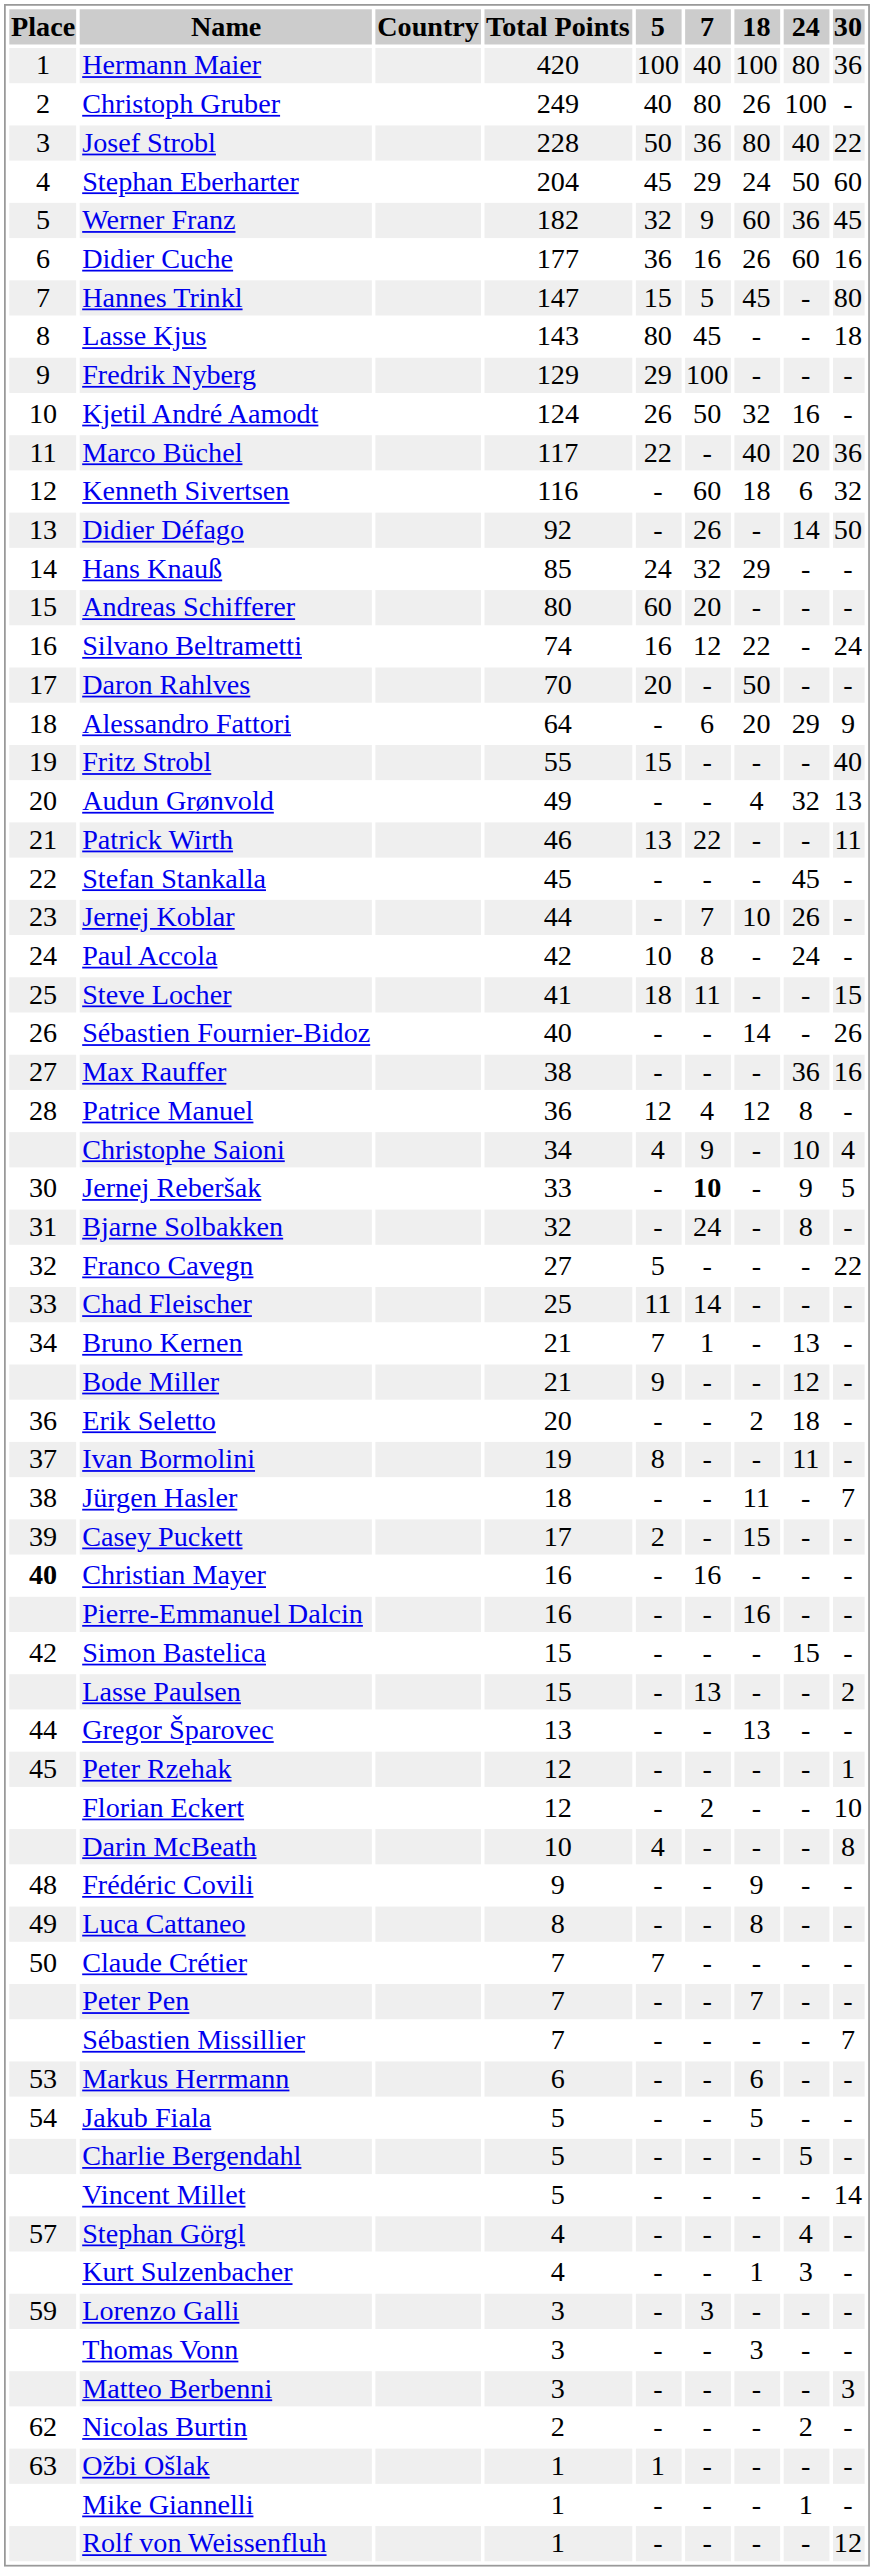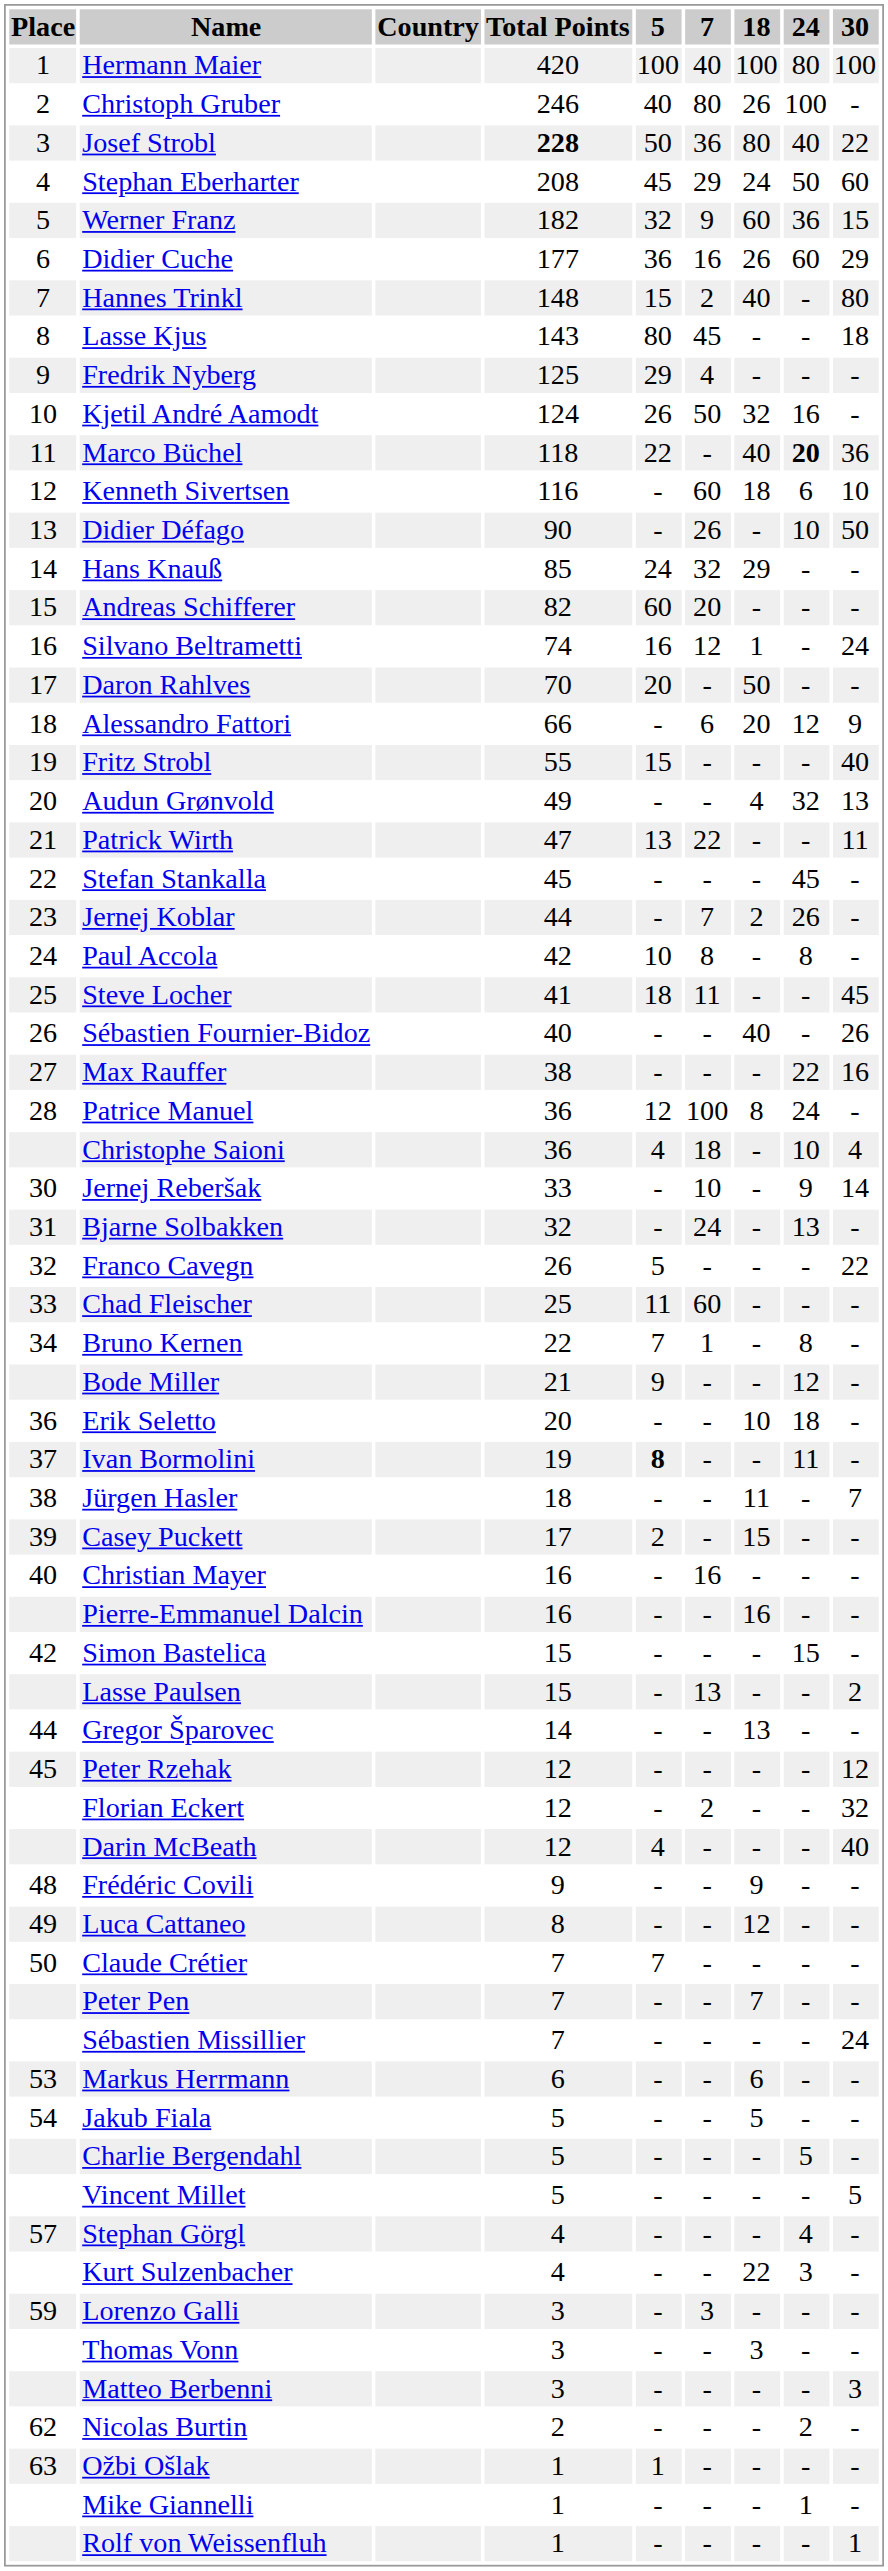 <table border="0" style="border: 1px solid #999; background-color:#FFFFFF; text-align:center">
 <tr align="center" bgcolor="#CCCCCC">
 <th>Place</th>
 <th>Name</th>
 <th>Country</th>
 <th>Total Points</th>
 <th>5</th>
 <th>7</th>
 <th>18</th>
 <th>24</th>
 <th>30</th>
 </tr>
 <tr bgcolor="#EFEFEF">
 <td>1</td>
 <td align="left"><a href='#'>Hermann Maier</a></td>
 <td align="left"></td>
 <td>420</td>
 <td>100</td>
 <td>40</td>
 <td>100</td>
 <td>80</td>
-<td>36</td>
+<td>100</td>
 </tr>
 <tr>
 <td>2</td>
 <td align="left"><a href='#'>Christoph Gruber</a></td>
 <td align="left"></td>
-<td>249</td>
+<td>246</td>
 <td>40</td>
 <td>80</td>
 <td>26</td>
 <td>100</td>
 <td>-</td>
 </tr>
 <tr bgcolor="#EFEFEF">
 <td>3</td>
 <td align="left"><a href='#'>Josef Strobl</a></td>
 <td align="left"></td>
-<td>228</td>
+<td><strong>228</strong></td>
 <td>50</td>
 <td>36</td>
 <td>80</td>
 <td>40</td>
 <td>22</td>
 </tr>
 <tr>
 <td>4</td>
 <td align="left"><a href='#'>Stephan Eberharter</a></td>
 <td align="left"></td>
-<td>204</td>
+<td>208</td>
 <td>45</td>
 <td>29</td>
 <td>24</td>
 <td>50</td>
 <td>60</td>
 </tr>
 <tr bgcolor="#EFEFEF">
 <td>5</td>
 <td align="left"><a href='#'>Werner Franz</a></td>
 <td align="left"></td>
 <td>182</td>
 <td>32</td>
 <td>9</td>
 <td>60</td>
 <td>36</td>
-<td>45</td>
+<td>15</td>
 </tr>
 <tr>
 <td>6</td>
 <td align="left"><a href='#'>Didier Cuche</a></td>
 <td align="left"></td>
 <td>177</td>
 <td>36</td>
 <td>16</td>
 <td>26</td>
 <td>60</td>
-<td>16</td>
+<td>29</td>
 </tr>
 <tr bgcolor="#EFEFEF">
 <td>7</td>
 <td align="left"><a href='#'>Hannes Trinkl</a></td>
 <td align="left"></td>
-<td>147</td>
+<td>148</td>
 <td>15</td>
-<td>5</td>
-<td>45</td>
+<td>2</td>
+<td>40</td>
 <td>-</td>
 <td>80</td>
 </tr>
 <tr>
 <td>8</td>
 <td align="left"><a href='#'>Lasse Kjus</a></td>
 <td align="left"></td>
 <td>143</td>
 <td>80</td>
 <td>45</td>
 <td>-</td>
 <td>-</td>
 <td>18</td>
 </tr>
 <tr bgcolor="#EFEFEF">
 <td>9</td>
 <td align="left"><a href='#'>Fredrik Nyberg</a></td>
 <td align="left"></td>
-<td>129</td>
+<td>125</td>
 <td>29</td>
-<td>100</td>
+<td>4</td>
 <td>-</td>
 <td>-</td>
 <td>-</td>
 </tr>
 <tr>
 <td>10</td>
 <td align="left"><a href='#'>Kjetil André Aamodt</a></td>
 <td align="left"></td>
 <td>124</td>
 <td>26</td>
 <td>50</td>
 <td>32</td>
 <td>16</td>
 <td>-</td>
 </tr>
 <tr bgcolor="#EFEFEF">
 <td>11</td>
 <td align="left"><a href='#'>Marco Büchel</a></td>
 <td align="left"></td>
-<td>117</td>
+<td>118</td>
 <td>22</td>
 <td>-</td>
 <td>40</td>
-<td>20</td>
+<td><strong>20</strong></td>
 <td>36</td>
 </tr>
 <tr>
 <td>12</td>
 <td align="left"><a href='#'>Kenneth Sivertsen</a></td>
 <td align="left"></td>
 <td>116</td>
 <td>-</td>
 <td>60</td>
 <td>18</td>
 <td>6</td>
-<td>32</td>
+<td>10</td>
 </tr>
 <tr bgcolor="#EFEFEF">
 <td>13</td>
 <td align="left"><a href='#'>Didier Défago</a></td>
 <td align="left"></td>
-<td>92</td>
+<td>90</td>
 <td>-</td>
 <td>26</td>
 <td>-</td>
-<td>14</td>
+<td>10</td>
 <td>50</td>
 </tr>
 <tr>
 <td>14</td>
 <td align="left"><a href='#'>Hans Knauß</a></td>
 <td align="left"></td>
 <td>85</td>
 <td>24</td>
 <td>32</td>
 <td>29</td>
 <td>-</td>
 <td>-</td>
 </tr>
 <tr bgcolor="#EFEFEF">
 <td>15</td>
 <td align="left"><a href='#'>Andreas Schifferer</a></td>
 <td align="left"></td>
-<td>80</td>
+<td>82</td>
 <td>60</td>
 <td>20</td>
 <td>-</td>
 <td>-</td>
 <td>-</td>
 </tr>
 <tr>
 <td>16</td>
 <td align="left"><a href='#'>Silvano Beltrametti</a></td>
 <td align="left"></td>
 <td>74</td>
 <td>16</td>
 <td>12</td>
-<td>22</td>
+<td>1</td>
 <td>-</td>
 <td>24</td>
 </tr>
 <tr bgcolor="#EFEFEF">
 <td>17</td>
 <td align="left"><a href='#'>Daron Rahlves</a></td>
 <td align="left"></td>
 <td>70</td>
 <td>20</td>
 <td>-</td>
 <td>50</td>
 <td>-</td>
 <td>-</td>
 </tr>
 <tr>
 <td>18</td>
 <td align="left"><a href='#'>Alessandro Fattori</a></td>
 <td align="left"></td>
-<td>64</td>
+<td>66</td>
 <td>-</td>
 <td>6</td>
 <td>20</td>
-<td>29</td>
+<td>12</td>
 <td>9</td>
 </tr>
 <tr bgcolor="#EFEFEF">
 <td>19</td>
 <td align="left"><a href='#'>Fritz Strobl</a></td>
 <td align="left"></td>
 <td>55</td>
 <td>15</td>
 <td>-</td>
 <td>-</td>
 <td>-</td>
 <td>40</td>
 </tr>
 <tr>
 <td>20</td>
 <td align="left"><a href='#'>Audun Grønvold</a></td>
 <td align="left"></td>
 <td>49</td>
 <td>-</td>
 <td>-</td>
 <td>4</td>
 <td>32</td>
 <td>13</td>
 </tr>
 <tr bgcolor="#EFEFEF">
 <td>21</td>
 <td align="left"><a href='#'>Patrick Wirth</a></td>
 <td align="left"></td>
-<td>46</td>
+<td>47</td>
 <td>13</td>
 <td>22</td>
 <td>-</td>
 <td>-</td>
 <td>11</td>
 </tr>
 <tr>
 <td>22</td>
 <td align="left"><a href='#'>Stefan Stankalla</a></td>
 <td align="left"></td>
 <td>45</td>
 <td>-</td>
 <td>-</td>
 <td>-</td>
 <td>45</td>
 <td>-</td>
 </tr>
 <tr bgcolor="#EFEFEF">
 <td>23</td>
 <td align="left"><a href='#'>Jernej Koblar</a></td>
 <td align="left"></td>
 <td>44</td>
 <td>-</td>
 <td>7</td>
-<td>10</td>
+<td>2</td>
 <td>26</td>
 <td>-</td>
 </tr>
 <tr>
 <td>24</td>
 <td align="left"><a href='#'>Paul Accola</a></td>
 <td align="left"></td>
 <td>42</td>
 <td>10</td>
 <td>8</td>
 <td>-</td>
-<td>24</td>
+<td>8</td>
 <td>-</td>
 </tr>
 <tr bgcolor="#EFEFEF">
 <td>25</td>
 <td align="left"><a href='#'>Steve Locher</a></td>
 <td align="left"></td>
 <td>41</td>
 <td>18</td>
 <td>11</td>
 <td>-</td>
 <td>-</td>
-<td>15</td>
+<td>45</td>
 </tr>
 <tr>
 <td>26</td>
 <td align="left"><a href='#'>Sébastien Fournier-Bidoz</a></td>
 <td align="left"></td>
 <td>40</td>
 <td>-</td>
 <td>-</td>
-<td>14</td>
+<td>40</td>
 <td>-</td>
 <td>26</td>
 </tr>
 <tr bgcolor="#EFEFEF">
 <td>27</td>
 <td align="left"><a href='#'>Max Rauffer</a></td>
 <td align="left"></td>
 <td>38</td>
 <td>-</td>
 <td>-</td>
 <td>-</td>
-<td>36</td>
+<td>22</td>
 <td>16</td>
 </tr>
 <tr>
 <td>28</td>
 <td align="left"><a href='#'>Patrice Manuel</a></td>
 <td align="left"></td>
 <td>36</td>
 <td>12</td>
-<td>4</td>
-<td>12</td>
+<td>100</td>
 <td>8</td>
+<td>24</td>
 <td>-</td>
 </tr>
 <tr bgcolor="#EFEFEF">
 <td></td>
 <td align="left"><a href='#'>Christophe Saioni</a></td>
 <td align="left"></td>
-<td>34</td>
+<td>36</td>
 <td>4</td>
-<td>9</td>
+<td>18</td>
 <td>-</td>
 <td>10</td>
 <td>4</td>
 </tr>
 <tr>
 <td>30</td>
 <td align="left"><a href='#'>Jernej Reberšak</a></td>
 <td align="left"></td>
 <td>33</td>
 <td>-</td>
-<td><strong>10</strong></td>
+<td>10</td>
 <td>-</td>
 <td>9</td>
-<td>5</td>
+<td>14</td>
 </tr>
 <tr bgcolor="#EFEFEF">
 <td>31</td>
 <td align="left"><a href='#'>Bjarne Solbakken</a></td>
 <td align="left"></td>
 <td>32</td>
 <td>-</td>
 <td>24</td>
 <td>-</td>
-<td>8</td>
+<td>13</td>
 <td>-</td>
 </tr>
 <tr>
 <td>32</td>
 <td align="left"><a href='#'>Franco Cavegn</a></td>
 <td align="left"></td>
-<td>27</td>
+<td>26</td>
 <td>5</td>
 <td>-</td>
 <td>-</td>
 <td>-</td>
 <td>22</td>
 </tr>
 <tr bgcolor="#EFEFEF">
 <td>33</td>
 <td align="left"><a href='#'>Chad Fleischer</a></td>
 <td align="left"></td>
 <td>25</td>
 <td>11</td>
-<td>14</td>
+<td>60</td>
 <td>-</td>
 <td>-</td>
 <td>-</td>
 </tr>
 <tr>
 <td>34</td>
 <td align="left"><a href='#'>Bruno Kernen</a></td>
 <td align="left"></td>
-<td>21</td>
+<td>22</td>
 <td>7</td>
 <td>1</td>
 <td>-</td>
-<td>13</td>
+<td>8</td>
 <td>-</td>
 </tr>
 <tr bgcolor="#EFEFEF">
 <td></td>
 <td align="left"><a href='#'>Bode Miller</a></td>
 <td align="left"></td>
 <td>21</td>
 <td>9</td>
 <td>-</td>
 <td>-</td>
 <td>12</td>
 <td>-</td>
 </tr>
 <tr>
 <td>36</td>
 <td align="left"><a href='#'>Erik Seletto</a></td>
 <td align="left"></td>
 <td>20</td>
 <td>-</td>
 <td>-</td>
-<td>2</td>
+<td>10</td>
 <td>18</td>
 <td>-</td>
 </tr>
 <tr bgcolor="#EFEFEF">
 <td>37</td>
 <td align="left"><a href='#'>Ivan Bormolini</a></td>
 <td align="left"></td>
 <td>19</td>
-<td>8</td>
+<td><strong>8</strong></td>
 <td>-</td>
 <td>-</td>
 <td>11</td>
 <td>-</td>
 </tr>
 <tr>
 <td>38</td>
 <td align="left"><a href='#'>Jürgen Hasler</a></td>
 <td align="left"></td>
 <td>18</td>
 <td>-</td>
 <td>-</td>
 <td>11</td>
 <td>-</td>
 <td>7</td>
 </tr>
 <tr bgcolor="#EFEFEF">
 <td>39</td>
 <td align="left"><a href='#'>Casey Puckett</a></td>
 <td align="left"></td>
 <td>17</td>
 <td>2</td>
 <td>-</td>
 <td>15</td>
 <td>-</td>
 <td>-</td>
 </tr>
 <tr>
-<td><strong>40</strong></td>
+<td>40</td>
 <td align="left"><a href='#'>Christian Mayer</a></td>
 <td align="left"></td>
 <td>16</td>
 <td>-</td>
 <td>16</td>
 <td>-</td>
 <td>-</td>
 <td>-</td>
 </tr>
 <tr bgcolor="#EFEFEF">
 <td></td>
 <td align="left"><a href='#'>Pierre-Emmanuel Dalcin</a></td>
 <td align="left"></td>
 <td>16</td>
 <td>-</td>
 <td>-</td>
 <td>16</td>
 <td>-</td>
 <td>-</td>
 </tr>
 <tr>
 <td>42</td>
 <td align="left"><a href='#'>Simon Bastelica</a></td>
 <td align="left"></td>
 <td>15</td>
 <td>-</td>
 <td>-</td>
 <td>-</td>
 <td>15</td>
 <td>-</td>
 </tr>
 <tr bgcolor="#EFEFEF">
 <td></td>
 <td align="left"><a href='#'>Lasse Paulsen</a></td>
 <td align="left"></td>
 <td>15</td>
 <td>-</td>
 <td>13</td>
 <td>-</td>
 <td>-</td>
 <td>2</td>
 </tr>
 <tr>
 <td>44</td>
 <td align="left"><a href='#'>Gregor Šparovec</a></td>
 <td align="left"></td>
-<td>13</td>
+<td>14</td>
 <td>-</td>
 <td>-</td>
 <td>13</td>
 <td>-</td>
 <td>-</td>
 </tr>
 <tr bgcolor="#EFEFEF">
 <td>45</td>
 <td align="left"><a href='#'>Peter Rzehak</a></td>
 <td align="left"></td>
 <td>12</td>
 <td>-</td>
 <td>-</td>
 <td>-</td>
 <td>-</td>
-<td>1</td>
+<td>12</td>
 </tr>
 <tr>
 <td></td>
 <td align="left"><a href='#'>Florian Eckert</a></td>
 <td align="left"></td>
 <td>12</td>
 <td>-</td>
 <td>2</td>
 <td>-</td>
 <td>-</td>
-<td>10</td>
+<td>32</td>
 </tr>
 <tr bgcolor="#EFEFEF">
 <td></td>
 <td align="left"><a href='#'>Darin McBeath</a></td>
 <td align="left"></td>
-<td>10</td>
+<td>12</td>
 <td>4</td>
 <td>-</td>
 <td>-</td>
 <td>-</td>
-<td>8</td>
+<td>40</td>
 </tr>
 <tr>
 <td>48</td>
 <td align="left"><a href='#'>Frédéric Covili</a></td>
 <td align="left"></td>
 <td>9</td>
 <td>-</td>
 <td>-</td>
 <td>9</td>
 <td>-</td>
 <td>-</td>
 </tr>
 <tr bgcolor="#EFEFEF">
 <td>49</td>
 <td align="left"><a href='#'>Luca Cattaneo</a></td>
 <td align="left"></td>
 <td>8</td>
 <td>-</td>
 <td>-</td>
-<td>8</td>
+<td>12</td>
 <td>-</td>
 <td>-</td>
 </tr>
 <tr>
 <td>50</td>
 <td align="left"><a href='#'>Claude Crétier</a></td>
 <td align="left"></td>
 <td>7</td>
 <td>7</td>
 <td>-</td>
 <td>-</td>
 <td>-</td>
 <td>-</td>
 </tr>
 <tr bgcolor="#EFEFEF">
 <td></td>
 <td align="left"><a href='#'>Peter Pen</a></td>
 <td align="left"></td>
 <td>7</td>
 <td>-</td>
 <td>-</td>
 <td>7</td>
 <td>-</td>
 <td>-</td>
 </tr>
 <tr>
 <td></td>
 <td align="left"><a href='#'>Sébastien Missillier</a></td>
 <td align="left"></td>
 <td>7</td>
 <td>-</td>
 <td>-</td>
 <td>-</td>
 <td>-</td>
-<td>7</td>
+<td>24</td>
 </tr>
 <tr bgcolor="#EFEFEF">
 <td>53</td>
 <td align="left"><a href='#'>Markus Herrmann</a></td>
 <td align="left"></td>
 <td>6</td>
 <td>-</td>
 <td>-</td>
 <td>6</td>
 <td>-</td>
 <td>-</td>
 </tr>
 <tr>
 <td>54</td>
 <td align="left"><a href='#'>Jakub Fiala</a></td>
 <td align="left"></td>
 <td>5</td>
 <td>-</td>
 <td>-</td>
 <td>5</td>
 <td>-</td>
 <td>-</td>
 </tr>
 <tr bgcolor="#EFEFEF">
 <td></td>
 <td align="left"><a href='#'>Charlie Bergendahl</a></td>
 <td align="left"></td>
 <td>5</td>
 <td>-</td>
 <td>-</td>
 <td>-</td>
 <td>5</td>
 <td>-</td>
 </tr>
 <tr>
 <td></td>
 <td align="left"><a href='#'>Vincent Millet</a></td>
 <td align="left"></td>
 <td>5</td>
 <td>-</td>
 <td>-</td>
 <td>-</td>
 <td>-</td>
-<td>14</td>
+<td>5</td>
 </tr>
 <tr bgcolor="#EFEFEF">
 <td>57</td>
 <td align="left"><a href='#'>Stephan Görgl</a></td>
 <td align="left"></td>
 <td>4</td>
 <td>-</td>
 <td>-</td>
 <td>-</td>
 <td>4</td>
 <td>-</td>
 </tr>
 <tr>
 <td></td>
 <td align="left"><a href='#'>Kurt Sulzenbacher</a></td>
 <td align="left"></td>
 <td>4</td>
 <td>-</td>
 <td>-</td>
-<td>1</td>
+<td>22</td>
 <td>3</td>
 <td>-</td>
 </tr>
 <tr bgcolor="#EFEFEF">
 <td>59</td>
 <td align="left"><a href='#'>Lorenzo Galli</a></td>
 <td align="left"></td>
 <td>3</td>
 <td>-</td>
 <td>3</td>
 <td>-</td>
 <td>-</td>
 <td>-</td>
 </tr>
 <tr>
 <td></td>
 <td align="left"><a href='#'>Thomas Vonn</a></td>
 <td align="left"></td>
 <td>3</td>
 <td>-</td>
 <td>-</td>
 <td>3</td>
 <td>-</td>
 <td>-</td>
 </tr>
 <tr bgcolor="#EFEFEF">
 <td></td>
 <td align="left"><a href='#'>Matteo Berbenni</a></td>
 <td align="left"></td>
 <td>3</td>
 <td>-</td>
 <td>-</td>
 <td>-</td>
 <td>-</td>
 <td>3</td>
 </tr>
 <tr>
 <td>62</td>
 <td align="left"><a href='#'>Nicolas Burtin</a></td>
 <td align="left"></td>
 <td>2</td>
 <td>-</td>
 <td>-</td>
 <td>-</td>
 <td>2</td>
 <td>-</td>
 </tr>
 <tr bgcolor="#EFEFEF">
 <td>63</td>
 <td align="left"><a href='#'>Ožbi Ošlak</a></td>
 <td align="left"></td>
 <td>1</td>
 <td>1</td>
 <td>-</td>
 <td>-</td>
 <td>-</td>
 <td>-</td>
 </tr>
 <tr>
 <td></td>
 <td align="left"><a href='#'>Mike Giannelli</a></td>
 <td align="left"></td>
 <td>1</td>
 <td>-</td>
 <td>-</td>
 <td>-</td>
 <td>1</td>
 <td>-</td>
 </tr>
 <tr bgcolor="#EFEFEF">
 <td></td>
 <td align="left"><a href='#'>Rolf von Weissenfluh</a></td>
 <td align="left"></td>
 <td>1</td>
 <td>-</td>
 <td>-</td>
 <td>-</td>
 <td>-</td>
-<td>12</td>
+<td>1</td>
 </tr>
 </table>
